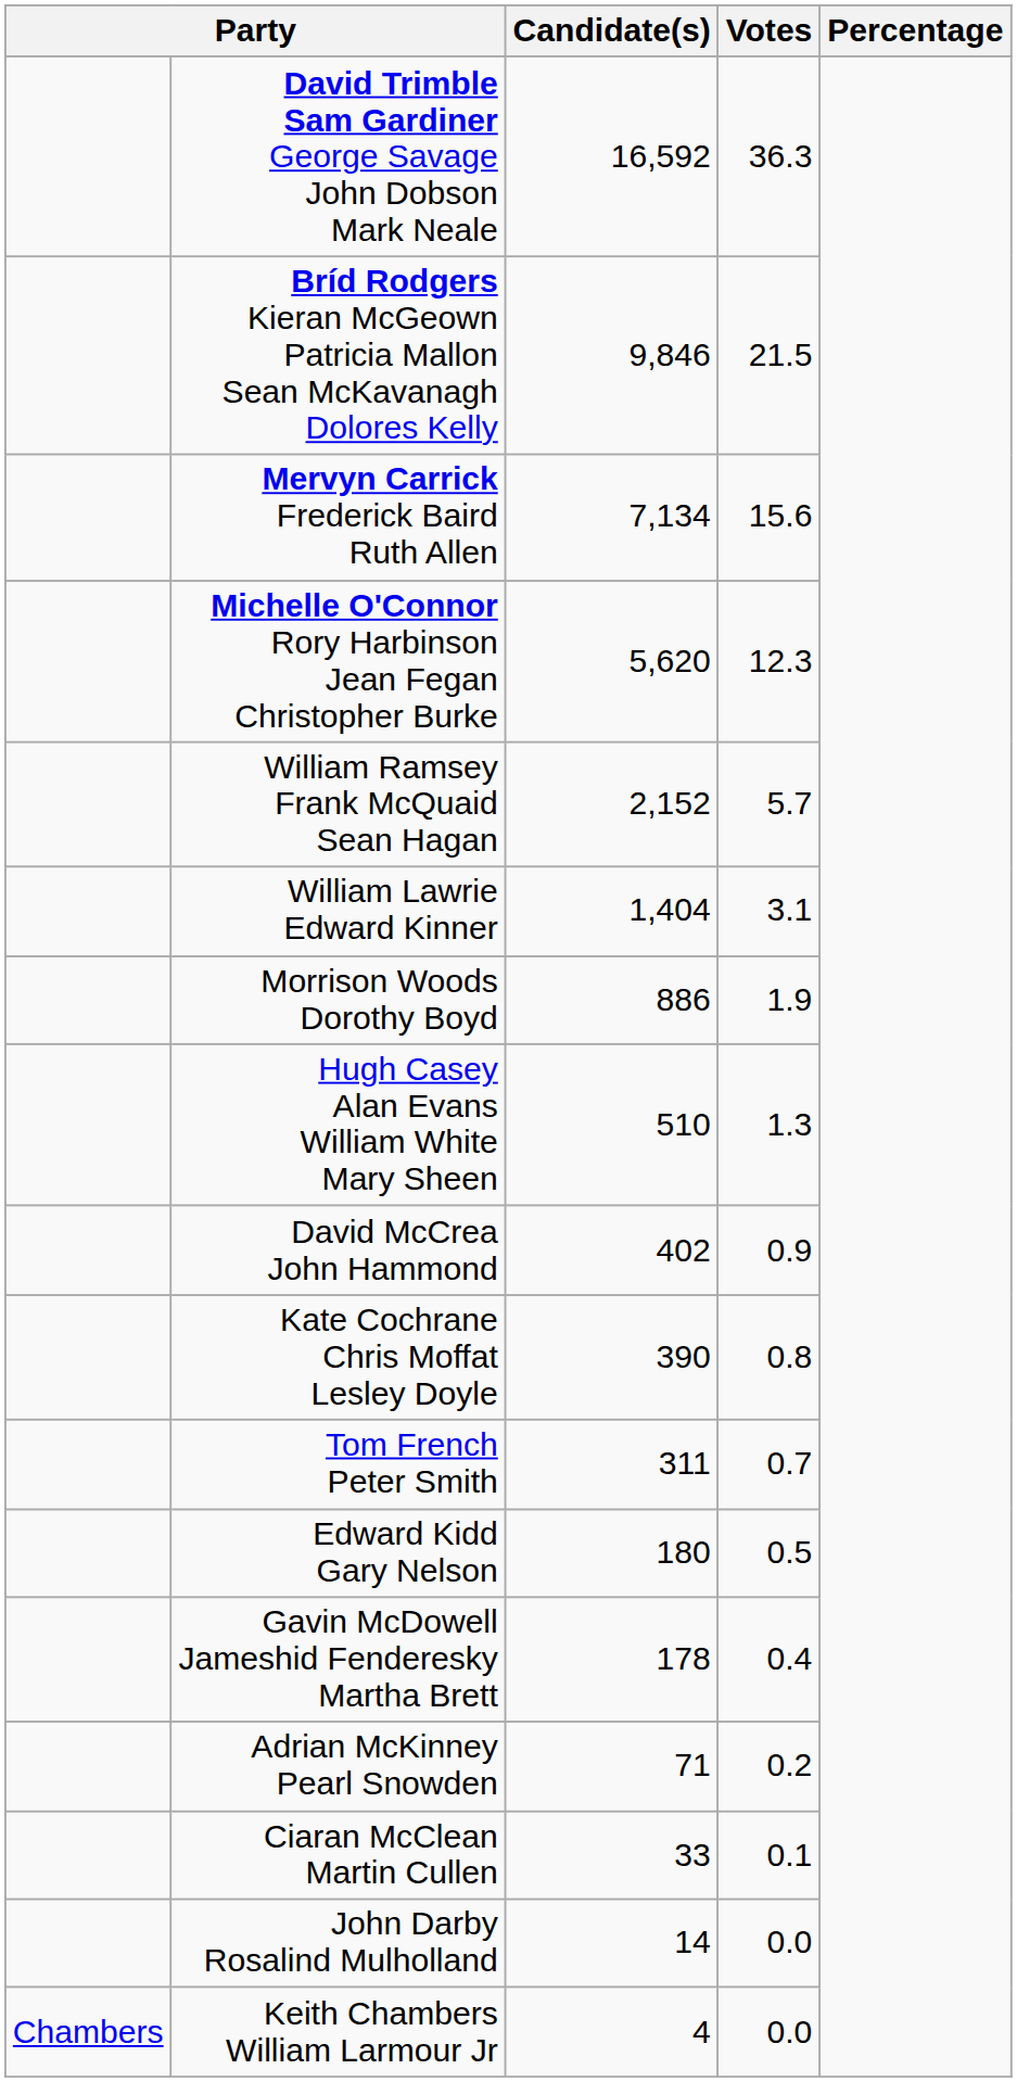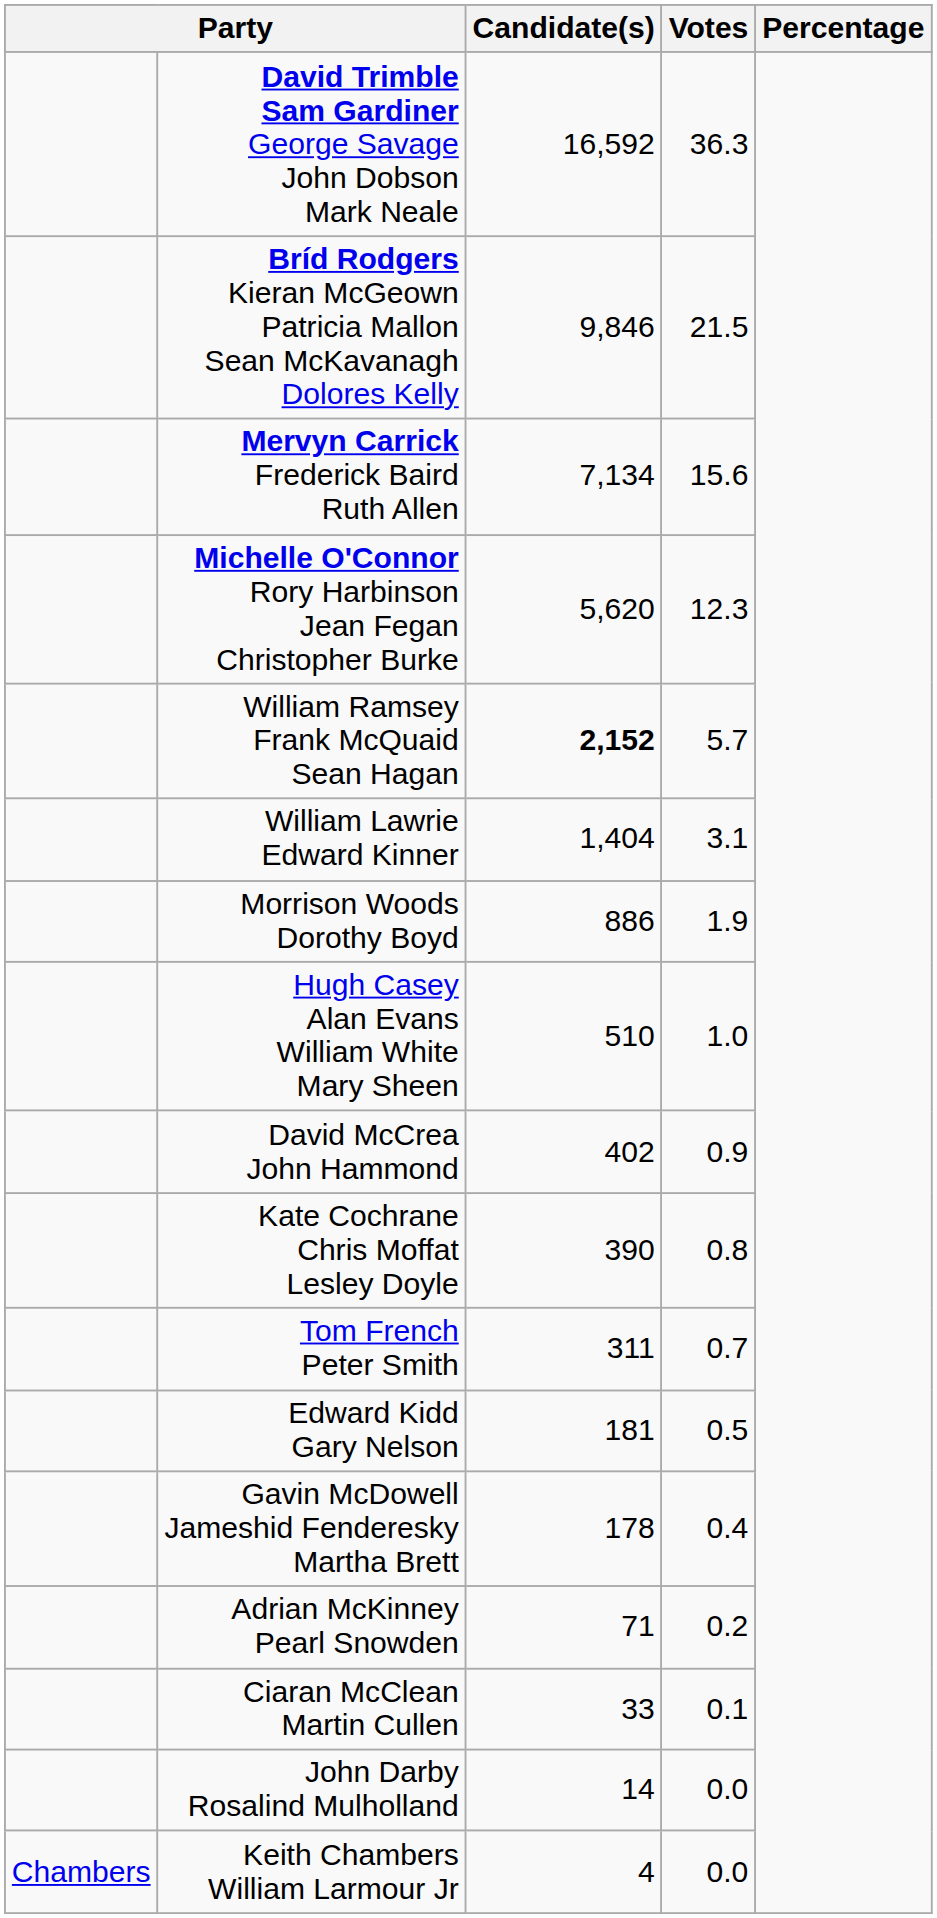 <table class="wikitable">
 <tr>
 <th colspan="2" rowspan="1" align="center" valign="top">Party</th>
 <th valign="top">Candidate(s)</th>
 <th valign="top">Votes</th>
 <th valign="top">Percentage</th>
 </tr>
 <tr>
 <td></td>
 <td align="right"><strong><a href='#'>David Trimble</a></strong><br><strong><a href='#'>Sam Gardiner</a></strong><br><a href='#'>George Savage</a><br>John Dobson<br>Mark Neale</td>
 <td align="right">16,592</td>
 <td align="right">36.3</td>
 </tr>
 <tr>
 <td></td>
 <td align="right"><strong><a href='#'>Bríd Rodgers</a></strong><br>Kieran McGeown<br>Patricia Mallon<br>Sean McKavanagh<br><a href='#'>Dolores Kelly</a></td>
 <td align="right">9,846</td>
 <td align="right">21.5</td>
 </tr>
 <tr>
 <td></td>
 <td align="right"><strong><a href='#'>Mervyn Carrick</a></strong><br>Frederick Baird<br>Ruth Allen</td>
 <td align="right">7,134</td>
 <td align="right">15.6</td>
 </tr>
 <tr>
 <td></td>
 <td align="right"><strong><a href='#'>Michelle O'Connor</a></strong><br>Rory Harbinson<br>Jean Fegan<br>Christopher Burke</td>
 <td align="right">5,620</td>
 <td align="right">12.3</td>
 </tr>
 <tr>
 <td></td>
 <td align="right">William Ramsey<br>Frank McQuaid<br>Sean Hagan</td>
-<td align="right">2,152</td>
+<td align="right"><strong>2,152</strong></td>
 <td align="right">5.7</td>
 </tr>
 <tr>
 <td></td>
 <td align="right">William Lawrie<br>Edward Kinner</td>
 <td align="right">1,404</td>
 <td align="right">3.1</td>
 </tr>
 <tr>
 <td></td>
 <td align="right">Morrison Woods<br>Dorothy Boyd</td>
 <td align="right">886</td>
 <td align="right">1.9</td>
 </tr>
 <tr>
 <td></td>
 <td align="right"><a href='#'>Hugh Casey</a><br>Alan Evans<br>William White<br>Mary Sheen</td>
 <td align="right">510</td>
-<td align="right">1.3</td>
+<td align="right">1.0</td>
 </tr>
 <tr>
 <td></td>
 <td align="right">David McCrea<br>John Hammond</td>
 <td align="right">402</td>
 <td align="right">0.9</td>
 </tr>
 <tr>
 <td></td>
 <td align="right">Kate Cochrane<br>Chris Moffat<br>Lesley Doyle</td>
 <td align="right">390</td>
 <td align="right">0.8</td>
 </tr>
 <tr>
 <td></td>
 <td align="right"><a href='#'>Tom French</a><br>Peter Smith</td>
 <td align="right">311</td>
 <td align="right">0.7</td>
 </tr>
 <tr>
 <td></td>
 <td align="right">Edward Kidd<br>Gary Nelson</td>
-<td align="right">180</td>
+<td align="right">181</td>
 <td align="right">0.5</td>
 </tr>
 <tr>
 <td></td>
 <td align="right">Gavin McDowell<br>Jameshid Fenderesky<br>Martha Brett</td>
 <td align="right">178</td>
 <td align="right">0.4</td>
 </tr>
 <tr>
 <td></td>
 <td align="right">Adrian McKinney<br>Pearl Snowden</td>
 <td align="right">71</td>
 <td align="right">0.2</td>
 </tr>
 <tr>
 <td></td>
 <td align="right">Ciaran McClean<br>Martin Cullen</td>
 <td align="right">33</td>
 <td align="right">0.1</td>
 </tr>
 <tr>
 <td></td>
 <td align="right">John Darby<br>Rosalind Mulholland</td>
 <td align="right">14</td>
 <td align="right">0.0</td>
 </tr>
 <tr>
 <td> <a href='#'>Chambers</a></td>
 <td align="right">Keith Chambers<br>William Larmour Jr</td>
 <td align="right">4</td>
 <td align="right">0.0</td>
 </tr>
 </table>
